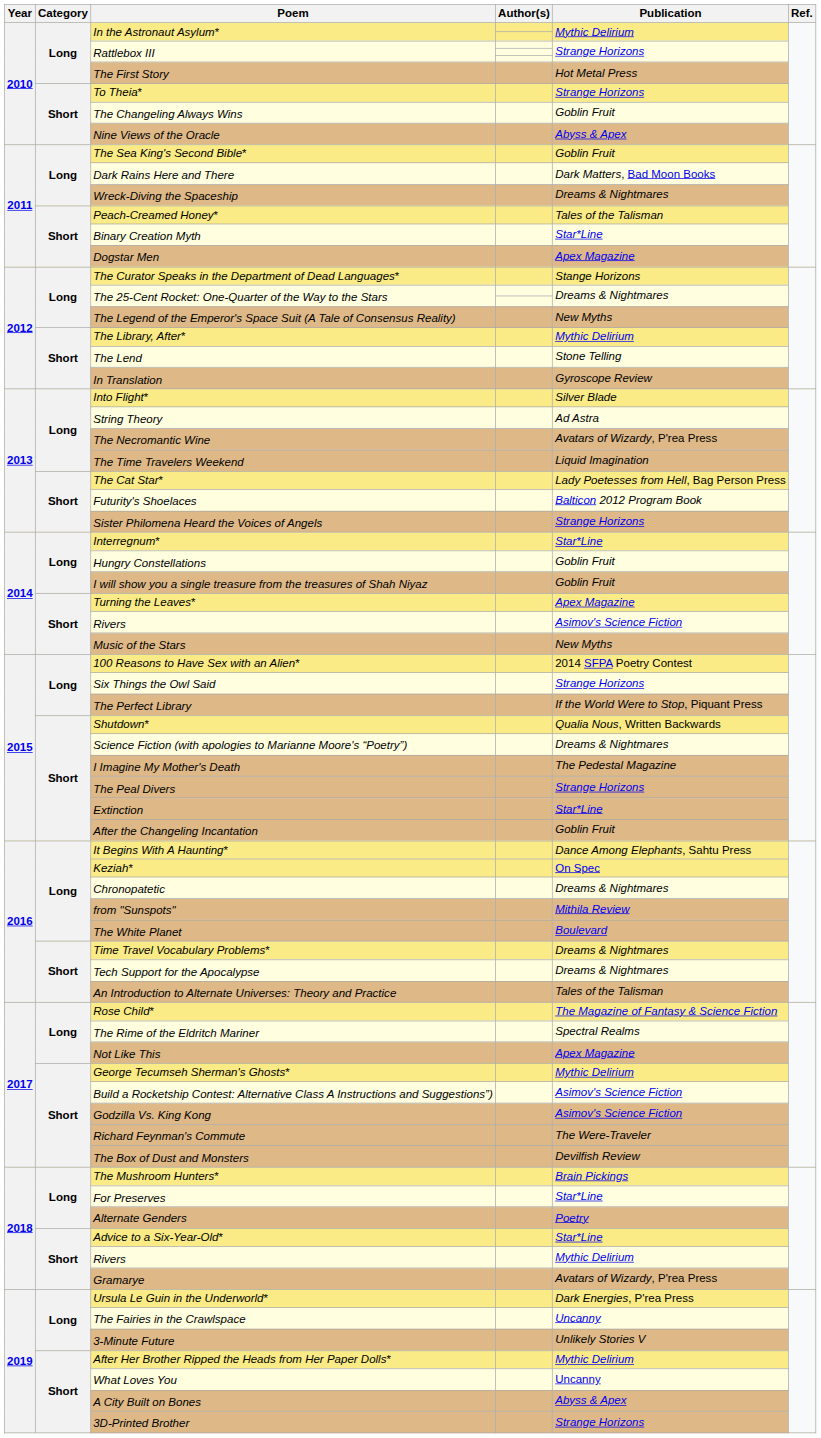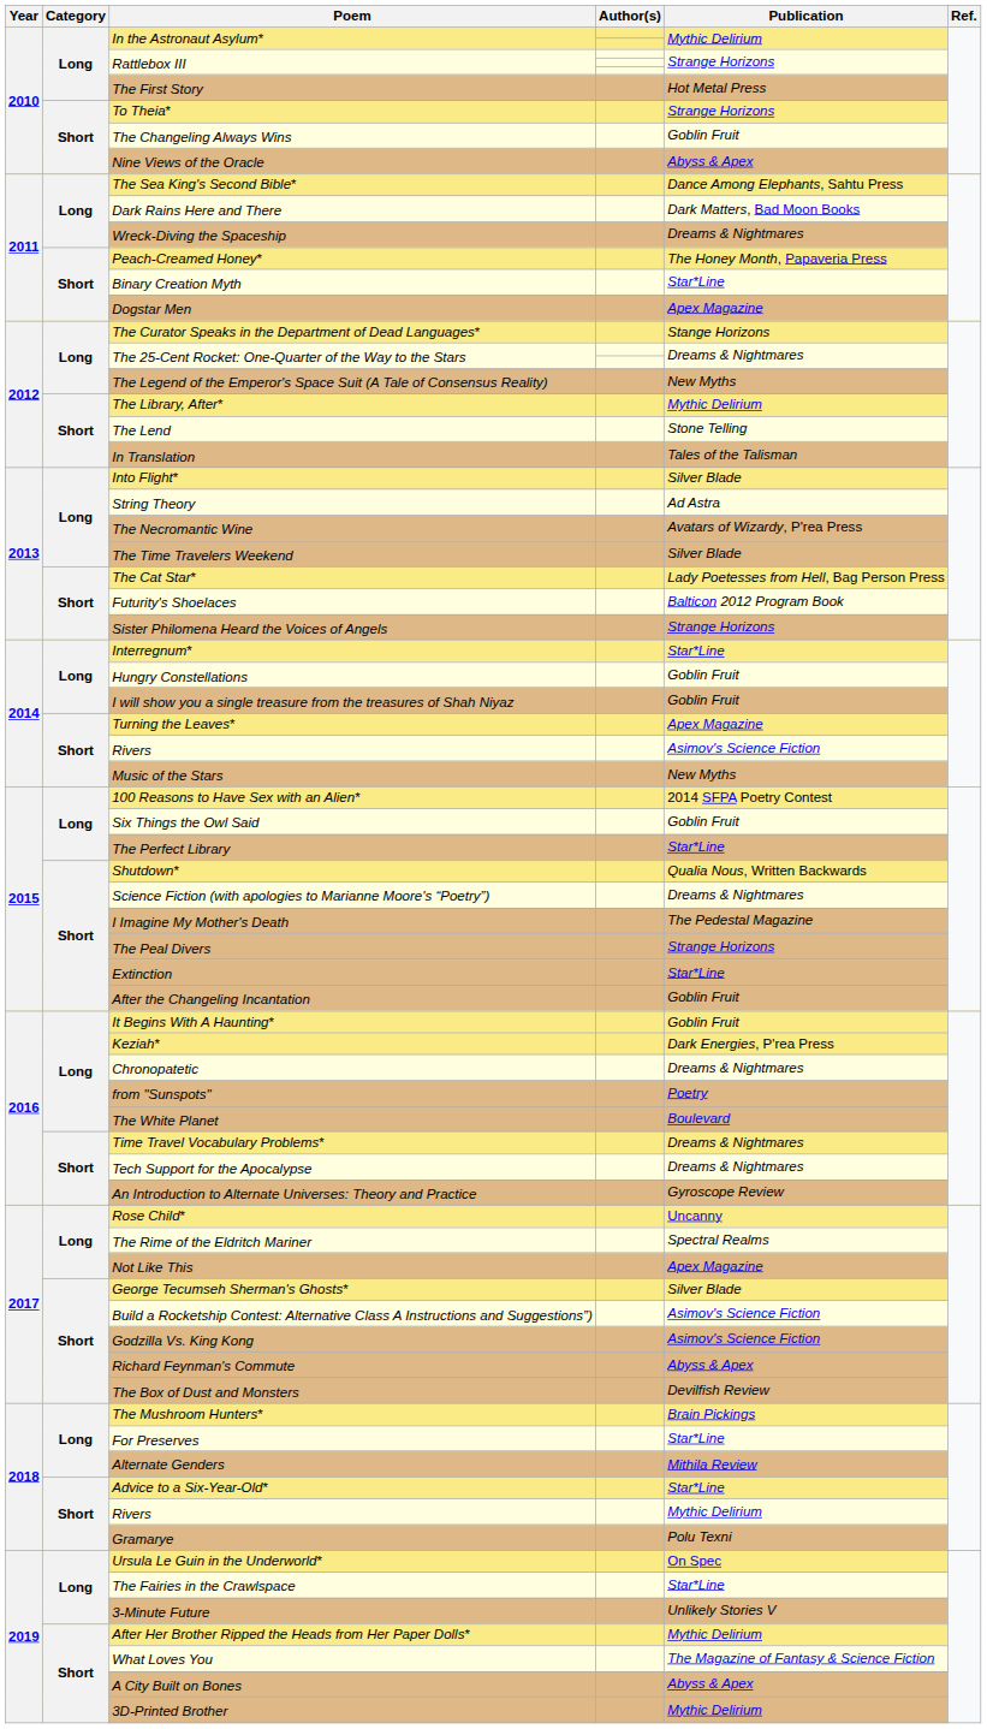 <table class="sortable wikitable">
 <tr>
 <th>Year</th>
 <th>Category</th>
 <th>Poem</th>
 <th>Author(s)</th>
 <th>Publication</th>
 <th class="unsortable">Ref.</th>
 </tr>
 <tr bgcolor=#FAEB86>
 <th scope="rowgroup" align="center" rowspan="9"><a href='#'>2010</a></th>
 <th scope="rowgroup" align="center" rowspan="6">Long</th>
 <td rowspan="2"><em>In the Astronaut Asylum</em>*</td>
 <td></td>
 <td rowspan=2><em><a href='#'>Mythic Delirium</a></em></td>
 <td rowspan="9" bgcolor=#F8F9FA></td>
 </tr>
 <tr bgcolor=#FAEB86>
 <td></td>
 </tr>
 <tr bgcolor=lightyellow>
 <td rowspan="3"><em>Rattlebox III</em><sup></sup></td>
 <td></td>
 <td rowspan="3"><em><a href='#'>Strange Horizons</a></em></td>
 </tr>
 <tr bgcolor=lightyellow>
 <td></td>
 </tr>
 <tr bgcolor=lightyellow>
 <td></td>
 </tr>
 <tr bgcolor=BurlyWood>
 <td><em>The First Story</em><sup></sup></td>
 <td></td>
 <td><em>Hot Metal Press</em></td>
 </tr>
 <tr bgcolor=#FAEB86>
 <th scope="rowgroup" align="center" rowspan="3">Short</th>
 <td><em>To Theia</em>*</td>
 <td></td>
 <td><em><a href='#'>Strange Horizons</a></em></td>
 </tr>
 <tr bgcolor=lightyellow>
 <td><em>The Changeling Always Wins</em><sup></sup></td>
 <td></td>
 <td><em>Goblin Fruit</em></td>
 </tr>
 <tr bgcolor=BurlyWood>
 <td><em>Nine Views of the Oracle</em><sup></sup></td>
 <td></td>
 <td><em><a href='#'>Abyss & Apex</a></em></td>
 </tr>
 <tr bgcolor=#FAEB86>
 <th scope="rowgroup" align="center" rowspan="6"><a href='#'>2011</a></th>
 <th scope="rowgroup" align="center" rowspan="3">Long</th>
 <td><em>The Sea King's Second Bible</em>*</td>
 <td></td>
-<td><em>Goblin Fruit</em></td>
+<td><em>Dance Among Elephants</em>, Sahtu Press</td>
 <td rowspan="6" bgcolor=#F8F9FA></td>
 </tr>
 <tr bgcolor=lightyellow>
 <td><em>Dark Rains Here and There</em><sup></sup></td>
 <td></td>
 <td><em>Dark Matters</em>, <a href='#'>Bad Moon Books</a></td>
 </tr>
 <tr bgcolor=BurlyWood>
 <td><em>Wreck-Diving the Spaceship</em><sup></sup></td>
 <td></td>
 <td><em>Dreams & Nightmares</em></td>
 </tr>
 <tr bgcolor=#FAEB86>
 <th scope="rowgroup" align="center" rowspan="3">Short</th>
 <td><em>Peach-Creamed Honey</em>*</td>
 <td></td>
-<td><em>Tales of the Talisman</em></td>
+<td><em>The Honey Month</em>, <a href='#'>Papaveria Press</a></td>
 </tr>
 <tr bgcolor=lightyellow>
 <td><em>Binary Creation Myth</em><sup></sup></td>
 <td></td>
 <td><em><a href='#'>Star*Line</a></em></td>
 </tr>
 <tr bgcolor=BurlyWood>
 <td><em>Dogstar Men</em><sup></sup></td>
 <td></td>
 <td><em><a href='#'>Apex Magazine</a></em></td>
 </tr>
 <tr bgcolor=#FAEB86>
 <th scope="rowgroup" align="center" rowspan="7"><a href='#'>2012</a></th>
 <th scope="rowgroup" align="center" rowspan="4">Long</th>
 <td><em>The Curator Speaks in the Department of Dead Languages</em>*</td>
 <td></td>
 <td><em>Stange Horizons</em></td>
 <td rowspan="7" bgcolor=#F8F9FA></td>
 </tr>
 <tr bgcolor=lightyellow>
 <td rowspan="2"><em>The 25-Cent Rocket: One-Quarter of the Way to the Stars</em><sup></sup></td>
 <td></td>
 <td rowspan="2"><em>Dreams & Nightmares</em></td>
 </tr>
 <tr bgcolor=lightyellow>
 <td></td>
 </tr>
 <tr bgcolor=BurlyWood>
 <td><em>The Legend of the Emperor's Space Suit (A Tale of Consensus Reality)</em><sup></sup></td>
 <td></td>
 <td><em>New Myths</em></td>
 </tr>
 <tr bgcolor=#FAEB86>
 <th scope="rowgroup" align="center" rowspan="3">Short</th>
 <td><em>The Library, After</em>*</td>
 <td></td>
 <td><em><a href='#'>Mythic Delirium</a></em></td>
 </tr>
 <tr bgcolor=lightyellow>
 <td><em>The Lend</em><sup></sup></td>
 <td></td>
 <td><em>Stone Telling</em></td>
 </tr>
 <tr bgcolor=BurlyWood>
 <td><em>In Translation</em><sup></sup></td>
 <td></td>
-<td><em>Gyroscope Review</em></td>
+<td><em>Tales of the Talisman</em></td>
 </tr>
 <tr bgcolor=#FAEB86>
 <th scope="rowgroup" align="center" rowspan="7"><a href='#'>2013</a></th>
 <th scope="rowgroup" align="center" rowspan="4">Long</th>
 <td><em>Into Flight</em>*</td>
 <td></td>
 <td><em>Silver Blade</em></td>
 <td rowspan="7" bgcolor=#F8F9FA></td>
 </tr>
 <tr bgcolor=lightyellow>
 <td><em>String Theory</em><sup></sup></td>
 <td></td>
 <td><em>Ad Astra</em></td>
 </tr>
 <tr bgcolor=BurlyWood>
 <td><em>The Necromantic Wine</em><sup></sup></td>
 <td></td>
 <td><em>Avatars of Wizardy</em>, P'rea Press</td>
 </tr>
 <tr bgcolor=BurlyWood>
 <td><em>The Time Travelers Weekend</em><sup></sup></td>
 <td></td>
-<td><em>Liquid Imagination</em></td>
+<td><em>Silver Blade</em></td>
 </tr>
 <tr bgcolor=#FAEB86>
 <th scope="rowgroup" align="center" rowspan="3">Short</th>
 <td><em>The Cat Star</em>*</td>
 <td></td>
 <td><em>Lady Poetesses from Hell</em>, Bag Person Press</td>
 </tr>
 <tr bgcolor=lightyellow>
 <td><em>Futurity's Shoelaces</em><sup></sup></td>
 <td></td>
 <td><em><a href='#'>Balticon</a> 2012 Program Book</em></td>
 </tr>
 <tr bgcolor=BurlyWood>
 <td><em>Sister Philomena Heard the Voices of Angels</em><sup></sup></td>
 <td></td>
 <td><em><a href='#'>Strange Horizons</a></em></td>
 </tr>
 <tr bgcolor=#FAEB86>
 <th scope="rowgroup" align="center" rowspan="6"><a href='#'>2014</a></th>
 <th scope="rowgroup" align="center" rowspan="3">Long</th>
 <td><em>Interregnum</em>*</td>
 <td></td>
 <td><em><a href='#'>Star*Line</a></em></td>
 <td rowspan="6" bgcolor=#F8F9FA></td>
 </tr>
 <tr bgcolor=lightyellow>
 <td><em>Hungry Constellations</em><sup></sup></td>
 <td></td>
 <td><em>Goblin Fruit</em></td>
 </tr>
 <tr bgcolor=BurlyWood>
 <td><em>I will show you a single treasure from the treasures of Shah Niyaz</em><sup></sup></td>
 <td></td>
 <td><em>Goblin Fruit</em></td>
 </tr>
 <tr bgcolor=#FAEB86>
 <th scope="rowgroup" align="center" rowspan="3">Short</th>
 <td><em>Turning the Leaves</em>*</td>
 <td></td>
 <td><em><a href='#'>Apex Magazine</a></em></td>
 </tr>
 <tr bgcolor=lightyellow>
 <td><em>Rivers</em><sup></sup></td>
 <td></td>
 <td><em><a href='#'>Asimov's Science Fiction</a></em></td>
 </tr>
 <tr bgcolor=BurlyWood>
 <td><em>Music of the Stars</em><sup></sup></td>
 <td></td>
 <td><em>New Myths</em></td>
 </tr>
 <tr bgcolor=#FAEB86>
 <th scope="rowgroup" align="center" rowspan="9"><a href='#'>2015</a></th>
 <th scope="rowgroup" align="center" rowspan="3">Long</th>
 <td><em>100 Reasons to Have Sex with an Alien</em>*</td>
 <td></td>
 <td>2014 <a href='#'>SFPA</a> Poetry Contest</td>
 <td rowspan="9" bgcolor=#F8F9FA></td>
 </tr>
 <tr bgcolor=lightyellow>
 <td><em>Six Things the Owl Said</em><sup></sup></td>
 <td></td>
-<td><em><a href='#'>Strange Horizons</a></em></td>
+<td><em>Goblin Fruit</em></td>
 </tr>
 <tr bgcolor=BurlyWood>
 <td><em>The Perfect Library</em><sup></sup></td>
 <td></td>
-<td><em>If the World Were to Stop</em>, Piquant Press</td>
+<td><em><a href='#'>Star*Line</a></em></td>
 </tr>
 <tr bgcolor=#FAEB86>
 <th scope="rowgroup" align="center" rowspan="6">Short</th>
 <td><em>Shutdown</em>*</td>
 <td></td>
 <td><em>Qualia Nous</em>, Written Backwards</td>
 </tr>
 <tr bgcolor=lightyellow>
 <td><em>Science Fiction (with apologies to Marianne Moore's “Poetry”)</em><sup></sup></td>
 <td></td>
 <td><em>Dreams & Nightmares</em></td>
 </tr>
 <tr bgcolor=BurlyWood>
 <td><em>I Imagine My Mother's Death</em><sup></sup></td>
 <td></td>
 <td><em>The Pedestal Magazine</em></td>
 </tr>
 <tr bgcolor=BurlyWood>
 <td><em>The Peal Divers</em><sup></sup></td>
 <td></td>
 <td><em><a href='#'>Strange Horizons</a></em></td>
 </tr>
 <tr bgcolor=BurlyWood>
 <td><em>Extinction</em><sup></sup></td>
 <td></td>
 <td><em><a href='#'>Star*Line</a></em></td>
 </tr>
 <tr bgcolor=BurlyWood>
 <td><em>After the Changeling Incantation</em><sup></sup></td>
 <td></td>
 <td><em>Goblin Fruit</em></td>
 </tr>
 <tr bgcolor=#FAEB86>
 <th scope="rowgroup" align="center" rowspan="8"><a href='#'>2016</a></th>
 <th scope="rowgroup" align="center" rowspan="5">Long</th>
 <td><em>It Begins With A Haunting</em>*</td>
 <td></td>
-<td><em>Dance Among Elephants</em>, Sahtu Press</td>
+<td><em>Goblin Fruit</em></td>
 <td rowspan="8" bgcolor=#F8F9FA></td>
 </tr>
 <tr bgcolor=#FAEB86>
 <td><em>Keziah</em>*</td>
 <td></td>
-<td><a href='#'>On Spec</a></td>
+<td><em>Dark Energies</em>, P'rea Press</td>
 </tr>
 <tr bgcolor=lightyellow>
 <td><em>Chronopatetic</em><sup></sup></td>
 <td></td>
 <td><em>Dreams & Nightmares</em></td>
 </tr>
 <tr bgcolor=BurlyWood>
 <td><em>from "Sunspots"</em><sup></sup></td>
 <td></td>
-<td><em><a href='#'>Mithila Review</a></em></td>
+<td><a href='#'><em>Poetry</em></a></td>
 </tr>
 <tr bgcolor=BurlyWood>
 <td><em>The White Planet</em><sup></sup></td>
 <td></td>
 <td><a href='#'><em>Boulevard</em></a></td>
 </tr>
 <tr bgcolor=#FAEB86>
 <th scope="rowgroup" align="center" rowspan="3">Short</th>
 <td><em>Time Travel Vocabulary Problems</em>*</td>
 <td></td>
 <td><em>Dreams & Nightmares</em></td>
 </tr>
 <tr bgcolor=lightyellow>
 <td><em>Tech Support for the Apocalypse</em><sup></sup></td>
 <td></td>
 <td><em>Dreams & Nightmares</em></td>
 </tr>
 <tr bgcolor=BurlyWood>
 <td><em>An Introduction to Alternate Universes: Theory and Practice</em><sup></sup></td>
 <td></td>
-<td><em>Tales of the Talisman</em></td>
+<td><em>Gyroscope Review</em></td>
 </tr>
 <tr bgcolor=#FAEB86>
 <th scope="rowgroup" align="center" rowspan="8"><a href='#'>2017</a></th>
 <th scope="rowgroup" align="center" rowspan="3">Long</th>
 <td><em>Rose Child</em>*</td>
 <td></td>
-<td><em><a href='#'>The Magazine of Fantasy & Science Fiction</a></em></td>
+<td><a href='#'>Uncanny</a></td>
 <td rowspan="8" bgcolor=#F8F9FA></td>
 </tr>
 <tr bgcolor=lightyellow>
 <td><em>The Rime of the Eldritch Mariner</em><sup></sup></td>
 <td></td>
 <td><em>Spectral Realms</em></td>
 </tr>
 <tr bgcolor=BurlyWood>
 <td><em>Not Like This</em><sup></sup></td>
 <td></td>
 <td><em><a href='#'>Apex Magazine</a></em></td>
 </tr>
 <tr bgcolor=#FAEB86>
 <th scope="rowgroup" align="center" rowspan="5">Short</th>
 <td><em>George Tecumseh Sherman's Ghosts</em>*</td>
 <td></td>
-<td><em><a href='#'>Mythic Delirium</a></em></td>
+<td><em>Silver Blade</em></td>
 </tr>
 <tr bgcolor=lightyellow>
 <td><em>Build a Rocketship Contest: Alternative Class A Instructions and Suggestions”)</em><sup></sup></td>
 <td></td>
 <td><em><a href='#'>Asimov's Science Fiction</a></em></td>
 </tr>
 <tr bgcolor=BurlyWood>
 <td><em>Godzilla Vs. King Kong</em><sup></sup></td>
 <td></td>
 <td><em><a href='#'>Asimov's Science Fiction</a></em></td>
 </tr>
 <tr bgcolor=BurlyWood>
 <td><em>Richard Feynman's Commute</em><sup></sup></td>
 <td></td>
-<td><em>The Were-Traveler</em></td>
+<td><em><a href='#'>Abyss & Apex</a></em></td>
 </tr>
 <tr bgcolor=BurlyWood>
 <td><em>The Box of Dust and Monsters</em><sup></sup></td>
 <td></td>
 <td><em>Devilfish Review</em></td>
 </tr>
 <tr bgcolor=#FAEB86>
 <th scope="rowgroup" align="center" rowspan="6"><a href='#'>2018</a></th>
 <th scope="rowgroup" align="center" rowspan="3">Long</th>
 <td><em>The Mushroom Hunters</em>*</td>
 <td></td>
 <td><em><a href='#'>Brain Pickings</a></em></td>
 <td rowspan="6" bgcolor=#F8F9FA></td>
 </tr>
 <tr bgcolor=lightyellow>
 <td><em>For Preserves</em><sup></sup></td>
 <td></td>
 <td><em><a href='#'>Star*Line</a></em></td>
 </tr>
 <tr bgcolor=BurlyWood>
 <td><em>Alternate Genders</em><sup></sup></td>
 <td></td>
-<td><a href='#'><em>Poetry</em></a></td>
+<td><em><a href='#'>Mithila Review</a></em></td>
 </tr>
 <tr bgcolor=#FAEB86>
 <th scope="rowgroup" align="center" rowspan="3">Short</th>
 <td><em>Advice to a Six-Year-Old</em>*</td>
 <td></td>
 <td><em><a href='#'>Star*Line</a></em></td>
 </tr>
 <tr bgcolor=lightyellow>
 <td><em>Rivers</em><sup></sup></td>
 <td></td>
 <td><em><a href='#'>Mythic Delirium</a></em></td>
 </tr>
 <tr bgcolor=BurlyWood>
 <td><em>Gramarye</em><sup></sup></td>
 <td></td>
-<td><em>Avatars of Wizardy</em>, P'rea Press</td>
+<td><em>Polu Texni</em></td>
 </tr>
 <tr bgcolor=#FAEB86>
 <th scope="rowgroup" align="center" rowspan="7"><a href='#'>2019</a></th>
 <th scope="rowgroup" align="center" rowspan="3">Long</th>
 <td><em>Ursula Le Guin in the Underworld</em>*</td>
 <td></td>
-<td><em>Dark Energies</em>, P'rea Press</td>
+<td><a href='#'>On Spec</a></td>
 <td rowspan="7" bgcolor=#F8F9FA></td>
 </tr>
 <tr bgcolor=lightyellow>
 <td><em>The Fairies in the Crawlspace</em><sup></sup></td>
 <td></td>
-<td><em><a href='#'>Uncanny</a></em></td>
+<td><em><a href='#'>Star*Line</a></em></td>
 </tr>
 <tr bgcolor=BurlyWood>
 <td><em>3-Minute Future</em><sup></sup></td>
 <td></td>
 <td><em>Unlikely Stories V</em></td>
 </tr>
 <tr bgcolor=#FAEB86>
 <th scope="rowgroup" align="center" rowspan="4">Short</th>
 <td><em>After Her Brother Ripped the Heads from Her Paper Dolls</em>*</td>
 <td></td>
 <td><em><a href='#'>Mythic Delirium</a></em></td>
 </tr>
 <tr bgcolor=lightyellow>
 <td><em>What Loves You</em><sup></sup></td>
 <td></td>
-<td><a href='#'>Uncanny</a></td>
+<td><em><a href='#'>The Magazine of Fantasy & Science Fiction</a></em></td>
 </tr>
 <tr bgcolor=BurlyWood>
 <td><em>A City Built on Bones</em><sup></sup></td>
 <td></td>
 <td><em><a href='#'>Abyss & Apex</a></em></td>
 </tr>
 <tr bgcolor=BurlyWood>
 <td><em>3D-Printed Brother</em><sup></sup></td>
 <td></td>
-<td><em><a href='#'>Strange Horizons</a></em></td>
+<td><em><a href='#'>Mythic Delirium</a></em></td>
 </tr>
 </table>
